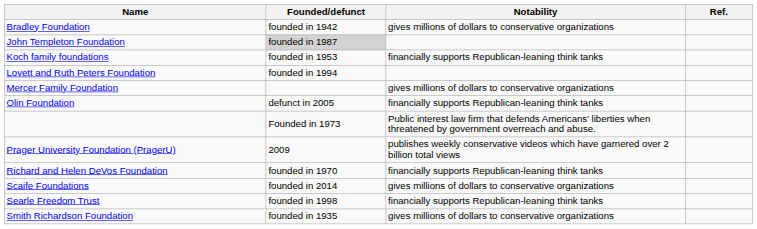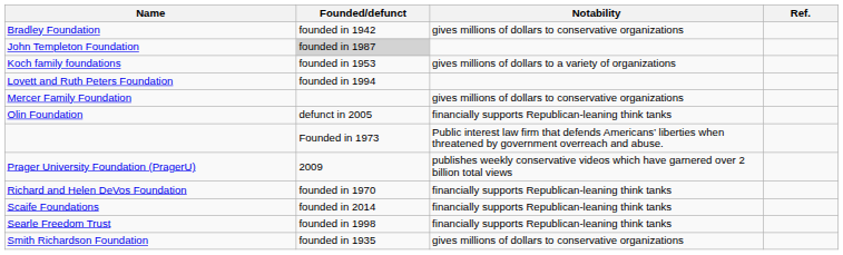 <table class="wikitable sortable">
 <tr>
 <th width="35%">Name</th>
 <th width="16%">Founded/defunct</th>
 <th width="40%">Notability</th>
 <th class="unsortable" width="17%">Ref.</th>
 </tr>
 <tr>
 <td><a href='#'>Bradley Foundation</a></td>
 <td>founded in 1942</td>
 <td>gives millions of dollars to conservative organizations</td>
 <td></td>
 </tr>
 <tr>
 <td><a href='#'>John Templeton Foundation</a></td>
 <td style="background: lightgrey;">founded in 1987</td>
 <td></td>
 </tr>
 <tr>
 <td><a href='#'>Koch family foundations</a></td>
 <td>founded in 1953</td>
-<td>financially supports Republican-leaning think tanks</td>
+<td>gives millions of dollars to a variety of organizations</td>
 <td></td>
 </tr>
 <tr>
 <td><a href='#'>Lovett and Ruth Peters Foundation</a></td>
 <td>founded in 1994</td>
 <td></td>
 <td></td>
 </tr>
 <tr>
 <td><a href='#'>Mercer Family Foundation</a></td>
 <td></td>
 <td>gives millions of dollars to conservative organizations</td>
 <td></td>
 </tr>
 <tr>
 <td><a href='#'>Olin Foundation</a></td>
 <td>defunct in 2005</td>
 <td>financially supports Republican-leaning think tanks</td>
 <td></td>
 </tr>
 <tr>
 <td></td>
 <td>Founded in 1973</td>
 <td>Public interest law firm that defends Americans’ liberties when threatened by government overreach and abuse.</td>
 <td></td>
 </tr>
 <tr>
 <td><a href='#'>Prager University Foundation (PragerU)</a></td>
 <td>2009</td>
 <td>publishes weekly conservative videos which have garnered over 2 billion total views</td>
 <td></td>
 </tr>
 <tr>
 <td><a href='#'>Richard and Helen DeVos Foundation</a></td>
 <td>founded in 1970</td>
 <td>financially supports Republican-leaning think tanks</td>
 <td></td>
 </tr>
 <tr>
 <td><a href='#'>Scaife Foundations</a></td>
 <td>founded in 2014</td>
-<td>gives millions of dollars to conservative organizations</td>
+<td>financially supports Republican-leaning think tanks</td>
 <td></td>
 </tr>
 <tr>
 <td><a href='#'>Searle Freedom Trust</a></td>
 <td>founded in 1998</td>
 <td>financially supports Republican-leaning think tanks</td>
 <td></td>
 </tr>
 <tr>
 <td><a href='#'>Smith Richardson Foundation</a></td>
 <td>founded in 1935</td>
 <td>gives millions of dollars to conservative organizations</td>
 <td></td>
 </tr>
 </table>
